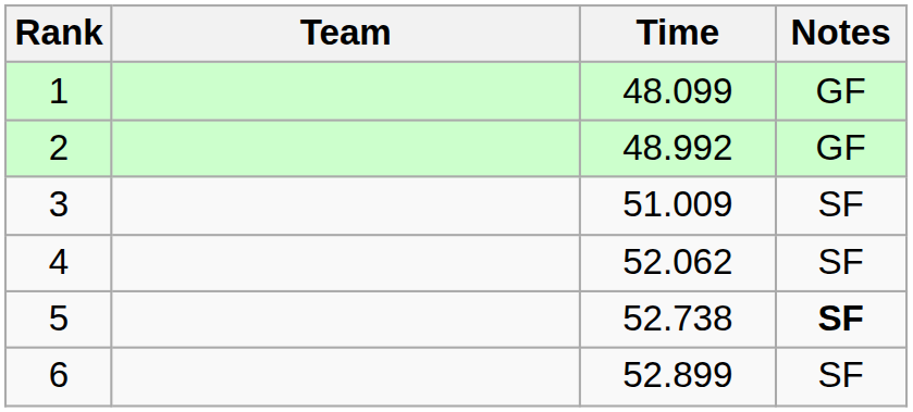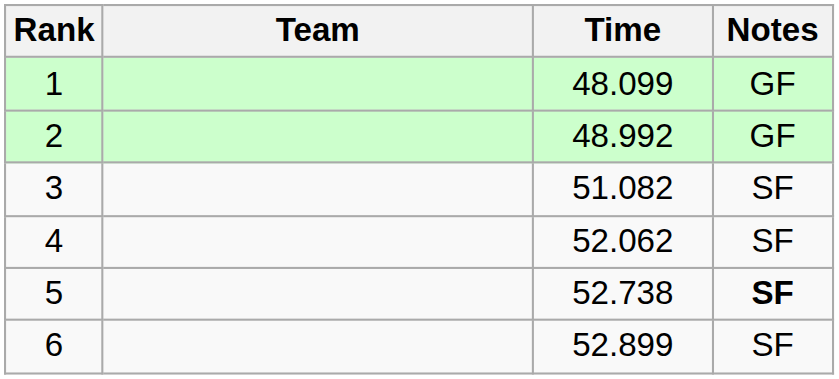 <table class=wikitable style="text-align:center">
 <tr>
 <th width=40>Rank</th>
 <th width=200>Team</th>
 <th width=80>Time</th>
 <th width=50>Notes</th>
 </tr>
 <tr bgcolor="#ccffcc">
 <td>1</td>
 <td align=left></td>
 <td>48.099</td>
 <td>GF</td>
 </tr>
 <tr bgcolor="#ccffcc">
 <td>2</td>
 <td align=left></td>
 <td>48.992</td>
 <td>GF</td>
 </tr>
 <tr>
 <td>3</td>
 <td align=left></td>
-<td>51.009</td>
+<td>51.082</td>
 <td>SF</td>
 </tr>
 <tr>
 <td>4</td>
 <td align=left></td>
 <td>52.062</td>
 <td>SF</td>
 </tr>
 <tr>
 <td>5</td>
 <td align=left></td>
 <td>52.738</td>
 <td><strong>SF</strong></td>
 </tr>
 <tr>
 <td>6</td>
 <td align=left></td>
 <td>52.899</td>
 <td>SF</td>
 </tr>
 </table>
